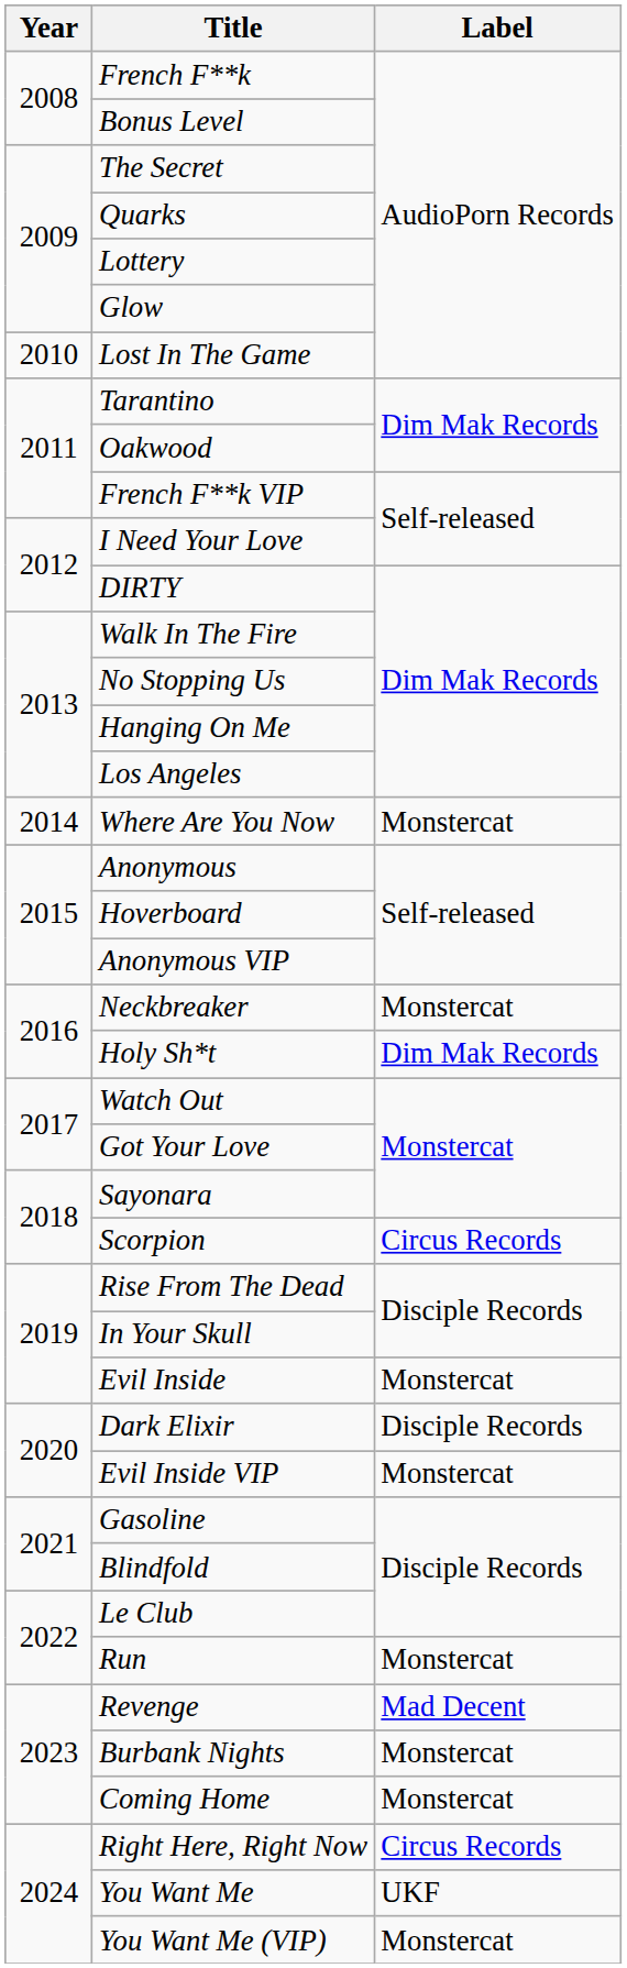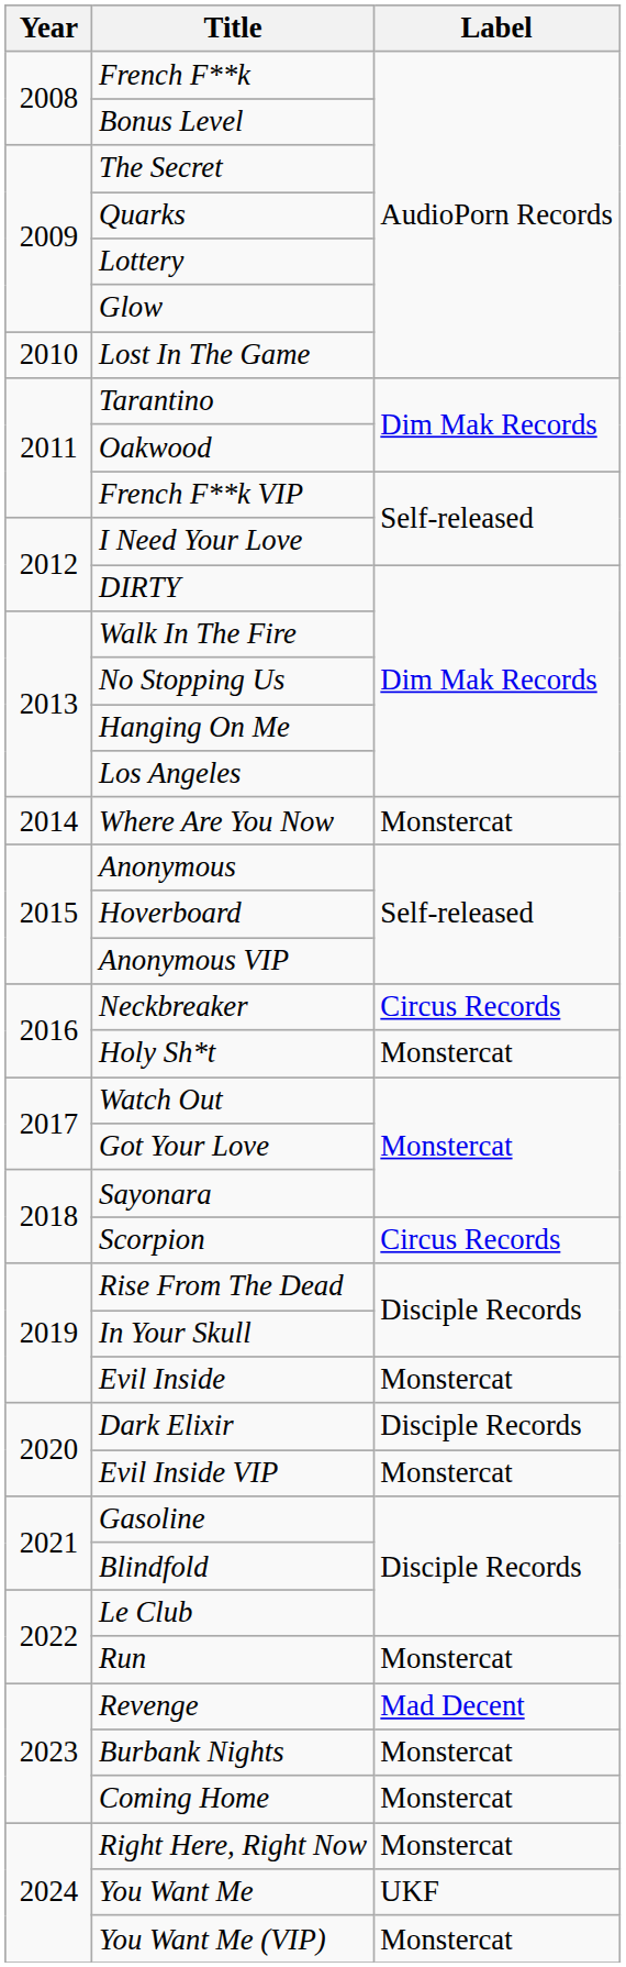 <table class="wikitable plainrowheaders">
 <tr>
 <th width="40">Year</th>
 <th>Title</th>
 <th>Label</th>
 </tr>
 <tr>
 <td style="text-align:center;" rowspan="2">2008</td>
 <td valign="top"><em>French F**k</em></td>
 <td rowspan="7">AudioPorn Records</td>
 </tr>
 <tr>
 <td valign="top"><em>Bonus Level</em></td>
 </tr>
 <tr>
 <td style="text-align:center;" rowspan="4">2009</td>
 <td valign="top"><em>The Secret</em><br></td>
 </tr>
 <tr>
 <td valign="top"><em>Quarks</em></td>
 </tr>
 <tr>
 <td valign="top"><em>Lottery</em></td>
 </tr>
 <tr>
 <td valign="top"><em>Glow</em></td>
 </tr>
 <tr>
 <td style="text-align:center;">2010</td>
 <td valign="top"><em>Lost In The Game</em></td>
 </tr>
 <tr>
 <td style="text-align:center;" rowspan="3">2011</td>
 <td valign="top"><em>Tarantino</em></td>
 <td rowspan="2"><a href='#'>Dim Mak Records</a></td>
 </tr>
 <tr>
 <td valign="top"><em>Oakwood</em></td>
 </tr>
 <tr>
 <td valign="top"><em>French F**k VIP</em></td>
 <td rowspan="2">Self-released</td>
 </tr>
 <tr>
 <td style="text-align:center;" rowspan="2">2012</td>
 <td valign="top"><em>I Need Your Love</em></td>
 </tr>
 <tr>
 <td valign="top"><em>DIRTY</em></td>
 <td rowspan="5"><a href='#'>Dim Mak Records</a></td>
 </tr>
 <tr>
 <td style="text-align:center;" rowspan="4">2013</td>
 <td valign="top"><em>Walk In The Fire</em></td>
 </tr>
 <tr>
 <td valign="top"><em>No Stopping Us</em><br></td>
 </tr>
 <tr>
 <td valign="top"><em>Hanging On Me</em></td>
 </tr>
 <tr>
 <td valign="top"><em>Los Angeles</em></td>
 </tr>
 <tr>
 <td style="text-align:center;">2014</td>
 <td valign="top"><em>Where Are You Now</em><br></td>
 <td>Monstercat</td>
 </tr>
 <tr>
 <td style="text-align:center;" rowspan="3">2015</td>
 <td valign="top"><em>Anonymous</em></td>
 <td rowspan="3">Self-released</td>
 </tr>
 <tr>
 <td valign="top"><em>Hoverboard</em></td>
 </tr>
 <tr>
 <td valign="top"><em>Anonymous VIP</em></td>
 </tr>
 <tr>
 <td style="text-align:center;" rowspan="2">2016</td>
 <td valign="top"><em>Neckbreaker</em><br></td>
-<td>Monstercat</td>
+<td><a href='#'>Circus Records</a></td>
 </tr>
 <tr>
 <td valign="top"><em>Holy Sh*t</em></td>
-<td><a href='#'>Dim Mak Records</a></td>
+<td>Monstercat</td>
 </tr>
 <tr>
 <td style="text-align:center;" rowspan="2">2017</td>
 <td valign="top"><em>Watch Out</em><br></td>
 <td rowspan="3"><a href='#'>Monstercat</a></td>
 </tr>
 <tr>
 <td valign="top"><em>Got Your Love</em> <br></td>
 </tr>
 <tr>
 <td style="text-align:center;" rowspan="2">2018</td>
 <td valign="top"><em>Sayonara</em></td>
 </tr>
 <tr>
 <td valign="top"><em>Scorpion</em></td>
 <td><a href='#'>Circus Records</a></td>
 </tr>
 <tr>
 <td style="text-align:center;" rowspan="3">2019</td>
 <td valign="top"><em>Rise From The Dead</em></td>
 <td rowspan="2">Disciple Records</td>
 </tr>
 <tr>
 <td valign="top"><em>In Your Skull</em> <br></td>
 </tr>
 <tr>
 <td valign="top"><em>Evil Inside</em> <br></td>
 <td>Monstercat</td>
 </tr>
 <tr>
 <td style="text-align:center;" rowspan="2">2020</td>
 <td valign="top"><em>Dark Elixir</em></td>
 <td>Disciple Records</td>
 </tr>
 <tr>
 <td valign="top"><em>Evil Inside VIP</em> <br></td>
 <td>Monstercat</td>
 </tr>
 <tr>
 <td style="text-align:center;" rowspan="2">2021</td>
 <td valign="top"><em>Gasoline</em></td>
 <td rowspan="3">Disciple Records</td>
 </tr>
 <tr>
 <td valign="top"><em>Blindfold</em></td>
 </tr>
 <tr>
 <td style="text-align:center;" rowspan="2">2022</td>
 <td valign="top"><em>Le Club</em> <br></td>
 </tr>
 <tr>
 <td valign="top"><em>Run</em></td>
 <td>Monstercat</td>
 </tr>
 <tr>
 <td style="text-align:center;" rowspan="3">2023</td>
 <td valign="top"><em>Revenge</em><br></td>
 <td><a href='#'>Mad Decent</a></td>
 </tr>
 <tr>
 <td valign="top"><em>Burbank Nights</em></td>
 <td>Monstercat</td>
 </tr>
 <tr>
 <td valign="top"><em>Coming Home</em><br></td>
 <td>Monstercat</td>
 </tr>
 <tr>
 <td style="text-align:center;" rowspan="3">2024</td>
 <td valign="top"><em>Right Here, Right Now</em></td>
-<td><a href='#'>Circus Records</a></td>
+<td>Monstercat</td>
 </tr>
 <tr>
 <td valign="top"><em>You Want Me</em><br></td>
 <td>UKF</td>
 </tr>
 <tr>
 <td valign="top"><em>You Want Me (VIP)</em><br></td>
 <td>Monstercat</td>
 </tr>
 </table>
